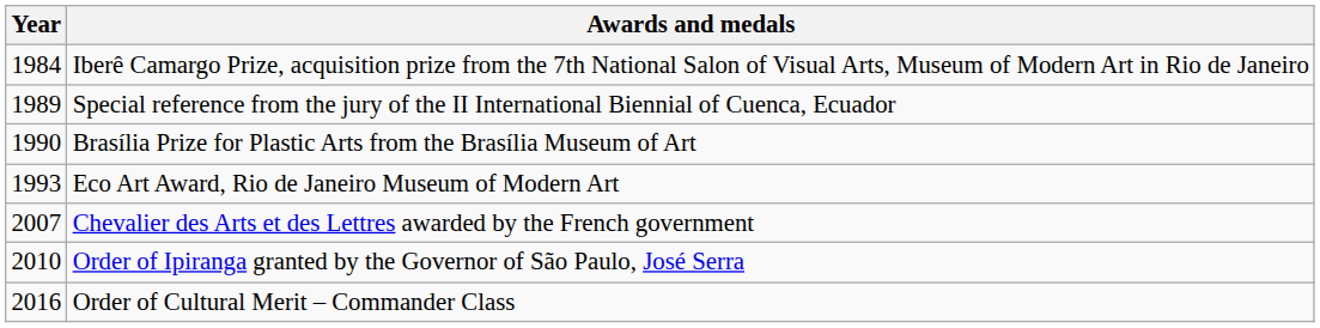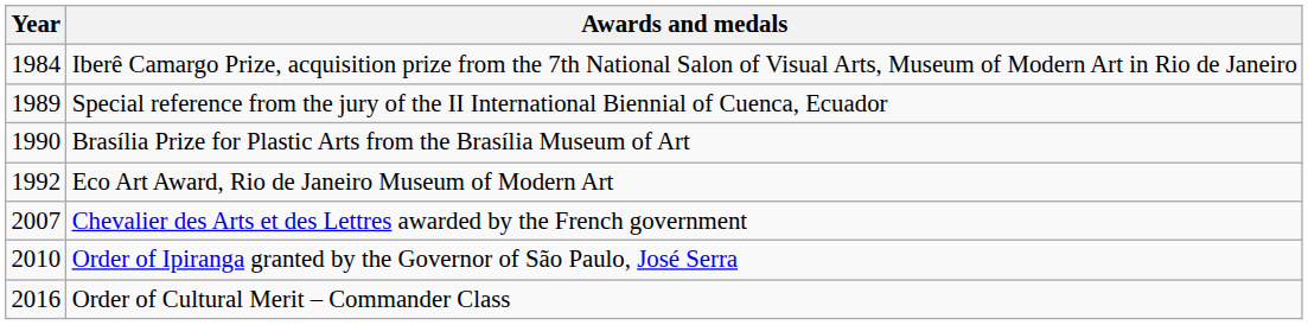 <table class="wikitable">
 <tr>
 <th>Year</th>
 <th>Awards and medals</th>
 </tr>
 <tr>
 <td>1984</td>
 <td rowspan="1">Iberê Camargo Prize, acquisition prize from the 7th National Salon of Visual Arts, Museum of Modern Art in Rio de Janeiro</td>
 </tr>
 <tr>
 <td>1989</td>
 <td rowspan="1">Special reference from the jury of the II International Biennial of Cuenca, Ecuador</td>
 </tr>
 <tr>
 <td>1990</td>
 <td rowspan="1">Brasília Prize for Plastic Arts from the Brasília Museum of Art</td>
 </tr>
 <tr>
-<td>1993</td>
+<td>1992</td>
 <td rowspan="1">Eco Art Award, Rio de Janeiro Museum of Modern Art</td>
 </tr>
 <tr>
 <td>2007</td>
 <td rowspan="1"><a href='#'>Chevalier des Arts et des Lettres</a> awarded by the French government</td>
 </tr>
 <tr>
 <td>2010</td>
 <td rowspan="1"><a href='#'>Order of Ipiranga</a> granted by the Governor of São Paulo, <a href='#'>José Serra</a></td>
 </tr>
 <tr>
 <td>2016</td>
 <td rowspan="1">Order of Cultural Merit – Commander Class</td>
 </tr>
 </table>
